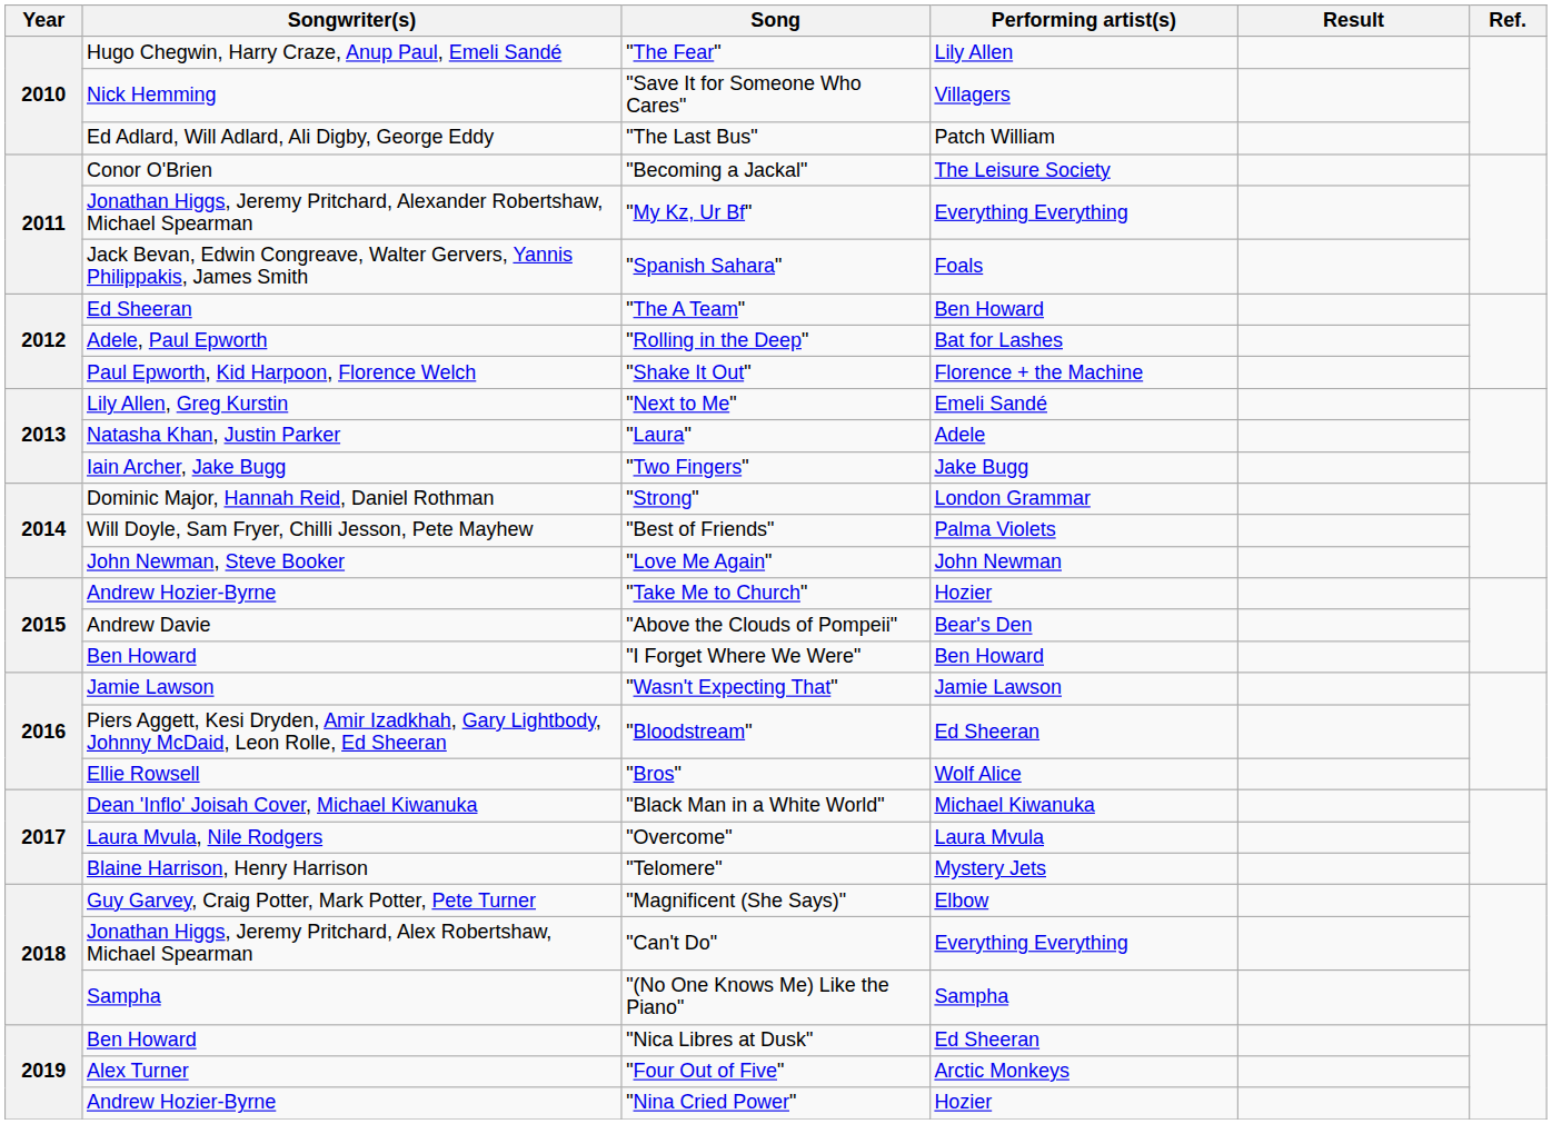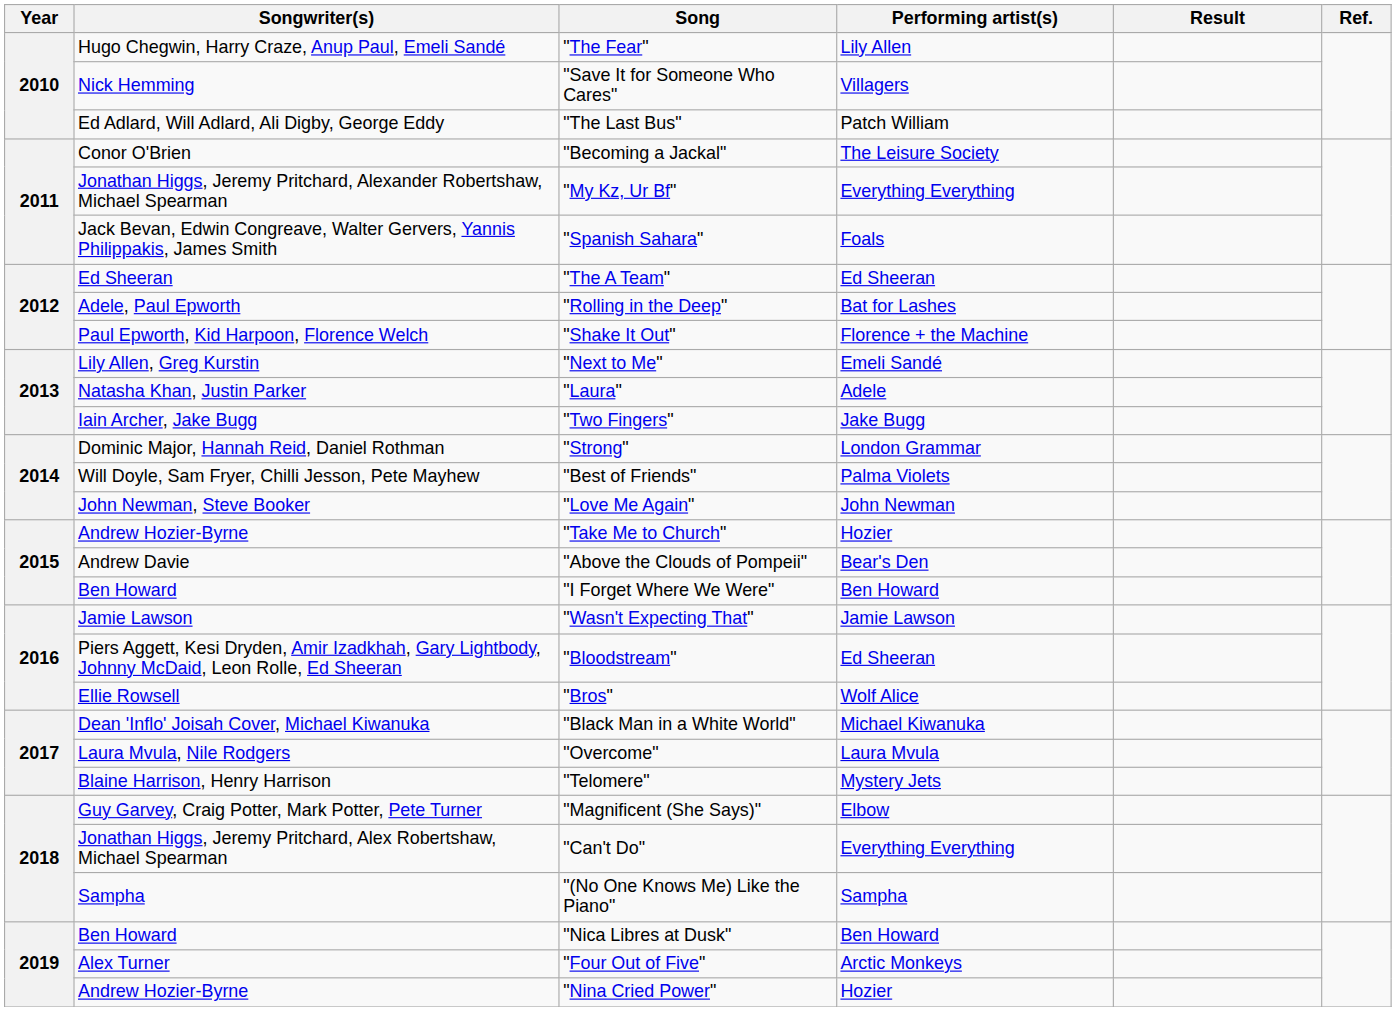 <table class="wikitable sortable" style="width:98%">
 <tr>
 <th scope="col" width="5%">Year</th>
 <th scope="col" width="35%">Songwriter(s)</th>
 <th scope="col" width="20%">Song</th>
 <th scope="col" width="20%">Performing artist(s)</th>
 <th scope="col" width="15%">Result</th>
 <th scope="col" class="unsortable" width="5%">Ref.</th>
 </tr>
 <tr>
 <th scope="row" rowspan="3">2010</th>
 <td>Hugo Chegwin, Harry Craze, <a href='#'>Anup Paul</a>, <a href='#'>Emeli Sandé</a></td>
 <td>"<a href='#'>The Fear</a>"</td>
 <td><a href='#'>Lily Allen</a></td>
 <td></td>
 <td align="center" rowspan="3"></td>
 </tr>
 <tr>
 <td><a href='#'>Nick Hemming</a></td>
 <td>"Save It for Someone Who Cares"</td>
 <td><a href='#'>Villagers</a></td>
 <td></td>
 </tr>
 <tr>
 <td>Ed Adlard, Will Adlard, Ali Digby, George Eddy</td>
 <td>"The Last Bus"</td>
 <td>Patch William</td>
 <td></td>
 </tr>
 <tr>
 <th scope="row" rowspan="3">2011</th>
 <td>Conor O'Brien</td>
 <td>"Becoming a Jackal"</td>
 <td><a href='#'>The Leisure Society</a></td>
 <td></td>
 <td align="center" rowspan="3"></td>
 </tr>
 <tr>
 <td><a href='#'>Jonathan Higgs</a>, Jeremy Pritchard, Alexander Robertshaw, Michael Spearman</td>
 <td>"<a href='#'>My Kz, Ur Bf</a>"</td>
 <td><a href='#'>Everything Everything</a></td>
 <td></td>
 </tr>
 <tr>
 <td>Jack Bevan, Edwin Congreave, Walter Gervers, <a href='#'>Yannis Philippakis</a>, James Smith</td>
 <td>"<a href='#'>Spanish Sahara</a>"</td>
 <td><a href='#'>Foals</a></td>
 <td></td>
 </tr>
 <tr>
 <th scope="row" rowspan="3">2012</th>
 <td><a href='#'>Ed Sheeran</a></td>
 <td>"<a href='#'>The A Team</a>"</td>
-<td><a href='#'>Ben Howard</a></td>
+<td><a href='#'>Ed Sheeran</a></td>
 <td></td>
 <td align="center" rowspan="3"></td>
 </tr>
 <tr>
 <td><a href='#'>Adele</a>, <a href='#'>Paul Epworth</a></td>
 <td>"<a href='#'>Rolling in the Deep</a>"</td>
 <td><a href='#'>Bat for Lashes</a></td>
 <td></td>
 </tr>
 <tr>
 <td><a href='#'>Paul Epworth</a>, <a href='#'>Kid Harpoon</a>, <a href='#'>Florence Welch</a></td>
 <td>"<a href='#'>Shake It Out</a>"</td>
 <td><a href='#'>Florence + the Machine</a></td>
 <td></td>
 </tr>
 <tr>
 <th scope="row" rowspan="3">2013</th>
 <td><a href='#'>Lily Allen</a>, <a href='#'>Greg Kurstin</a></td>
 <td>"<a href='#'>Next to Me</a>"</td>
 <td><a href='#'>Emeli Sandé</a></td>
 <td></td>
 <td align="center" rowspan="3"></td>
 </tr>
 <tr>
 <td><a href='#'>Natasha Khan</a>, <a href='#'>Justin Parker</a></td>
 <td>"<a href='#'>Laura</a>"</td>
 <td><a href='#'>Adele</a></td>
 <td></td>
 </tr>
 <tr>
 <td><a href='#'>Iain Archer</a>, <a href='#'>Jake Bugg</a></td>
 <td>"<a href='#'>Two Fingers</a>"</td>
 <td><a href='#'>Jake Bugg</a></td>
 <td></td>
 </tr>
 <tr>
 <th scope="row" rowspan="3">2014</th>
 <td>Dominic Major, <a href='#'>Hannah Reid</a>, Daniel Rothman</td>
 <td>"<a href='#'>Strong</a>"</td>
 <td><a href='#'>London Grammar</a></td>
 <td></td>
 <td align="center" rowspan="3"></td>
 </tr>
 <tr>
 <td>Will Doyle, Sam Fryer, Chilli Jesson, Pete Mayhew</td>
 <td>"Best of Friends"</td>
 <td><a href='#'>Palma Violets</a></td>
 <td></td>
 </tr>
 <tr>
 <td><a href='#'>John Newman</a>, <a href='#'>Steve Booker</a></td>
 <td>"<a href='#'>Love Me Again</a>"</td>
 <td><a href='#'>John Newman</a></td>
 <td></td>
 </tr>
 <tr>
 <th scope="row" rowspan="3">2015</th>
 <td><a href='#'>Andrew Hozier-Byrne</a></td>
 <td>"<a href='#'>Take Me to Church</a>"</td>
 <td><a href='#'>Hozier</a></td>
 <td></td>
 <td align="center" rowspan="3"></td>
 </tr>
 <tr>
 <td>Andrew Davie</td>
 <td>"Above the Clouds of Pompeii"</td>
 <td><a href='#'>Bear's Den</a></td>
 <td></td>
 </tr>
 <tr>
 <td><a href='#'>Ben Howard</a></td>
 <td>"I Forget Where We Were"</td>
 <td><a href='#'>Ben Howard</a></td>
 <td></td>
 </tr>
 <tr>
 <th scope="row" rowspan="3">2016</th>
 <td><a href='#'>Jamie Lawson</a></td>
 <td>"<a href='#'>Wasn't Expecting That</a>"</td>
 <td><a href='#'>Jamie Lawson</a></td>
 <td></td>
 <td align="center" rowspan="3"></td>
 </tr>
 <tr>
 <td>Piers Aggett, Kesi Dryden, <a href='#'>Amir Izadkhah</a>, <a href='#'>Gary Lightbody</a>, <a href='#'>Johnny McDaid</a>, Leon Rolle, <a href='#'>Ed Sheeran</a></td>
 <td>"<a href='#'>Bloodstream</a>"</td>
 <td><a href='#'>Ed Sheeran</a></td>
 <td></td>
 </tr>
 <tr>
 <td><a href='#'>Ellie Rowsell</a></td>
 <td>"<a href='#'>Bros</a>"</td>
 <td><a href='#'>Wolf Alice</a></td>
 <td></td>
 </tr>
 <tr>
 <th scope="row" rowspan="3">2017</th>
 <td><a href='#'>Dean 'Inflo' Joisah Cover</a>, <a href='#'>Michael Kiwanuka</a></td>
 <td>"Black Man in a White World"</td>
 <td><a href='#'>Michael Kiwanuka</a></td>
 <td></td>
 <td align="center" rowspan="3"></td>
 </tr>
 <tr>
 <td><a href='#'>Laura Mvula</a>, <a href='#'>Nile Rodgers</a></td>
 <td>"Overcome"</td>
 <td><a href='#'>Laura Mvula</a></td>
 <td></td>
 </tr>
 <tr>
 <td><a href='#'>Blaine Harrison</a>, Henry Harrison</td>
 <td>"Telomere"</td>
 <td><a href='#'>Mystery Jets</a></td>
 <td></td>
 </tr>
 <tr>
 <th scope="row" rowspan="3">2018</th>
 <td><a href='#'>Guy Garvey</a>, Craig Potter, Mark Potter, <a href='#'>Pete Turner</a></td>
 <td>"Magnificent (She Says)"</td>
 <td><a href='#'>Elbow</a></td>
 <td></td>
 <td align="center" rowspan="3"></td>
 </tr>
 <tr>
 <td><a href='#'>Jonathan Higgs</a>, Jeremy Pritchard, Alex Robertshaw, Michael Spearman</td>
 <td>"Can't Do"</td>
 <td><a href='#'>Everything Everything</a></td>
 <td></td>
 </tr>
 <tr>
 <td><a href='#'>Sampha</a></td>
 <td>"(No One Knows Me) Like the Piano"</td>
 <td><a href='#'>Sampha</a></td>
 <td></td>
 </tr>
 <tr>
 <th scope="row" rowspan="3">2019</th>
 <td><a href='#'>Ben Howard</a></td>
 <td>"Nica Libres at Dusk"</td>
-<td><a href='#'>Ed Sheeran</a></td>
+<td><a href='#'>Ben Howard</a></td>
 <td></td>
 <td align="center" rowspan="3"></td>
 </tr>
 <tr>
 <td><a href='#'>Alex Turner</a></td>
 <td>"<a href='#'>Four Out of Five</a>"</td>
 <td><a href='#'>Arctic Monkeys</a></td>
 <td></td>
 </tr>
 <tr>
 <td><a href='#'>Andrew Hozier-Byrne</a></td>
 <td>"<a href='#'>Nina Cried Power</a>"</td>
 <td><a href='#'>Hozier</a></td>
 <td></td>
 </tr>
 </table>
